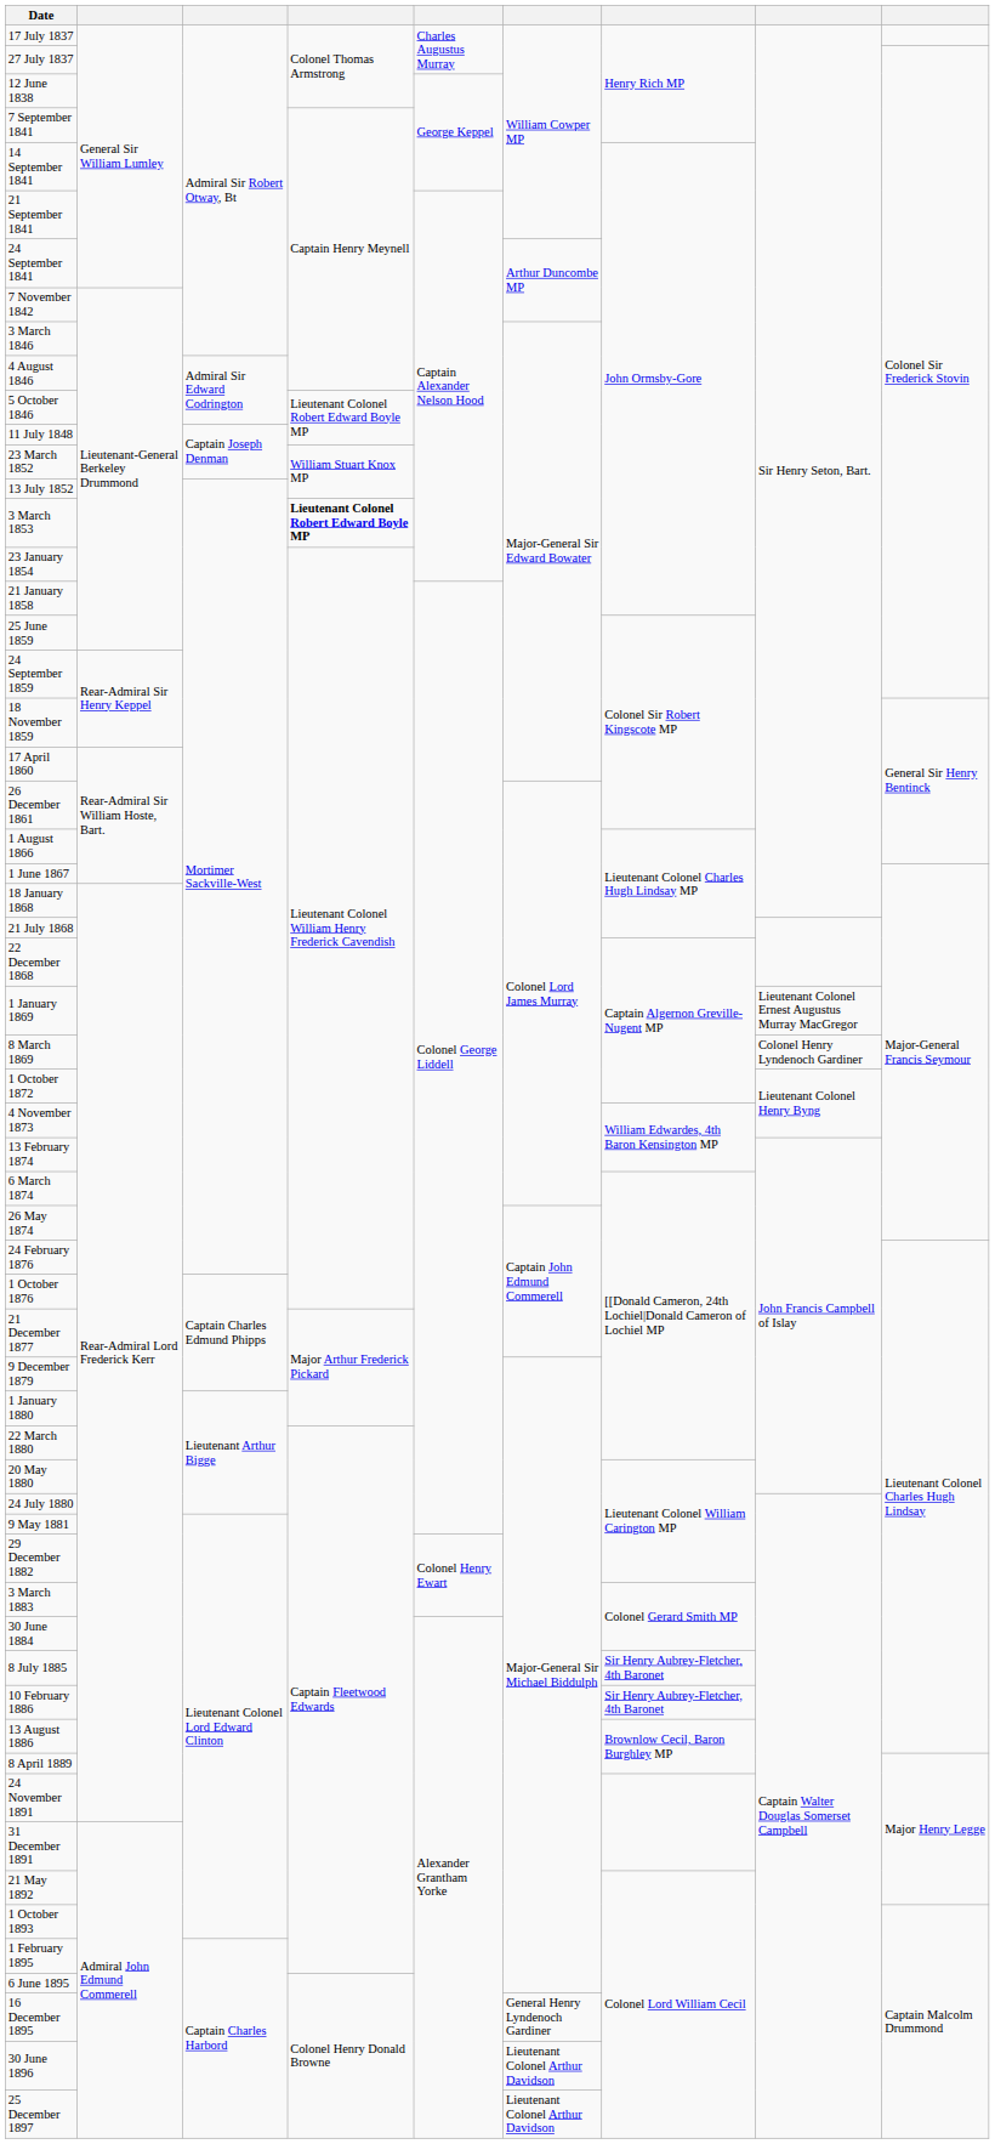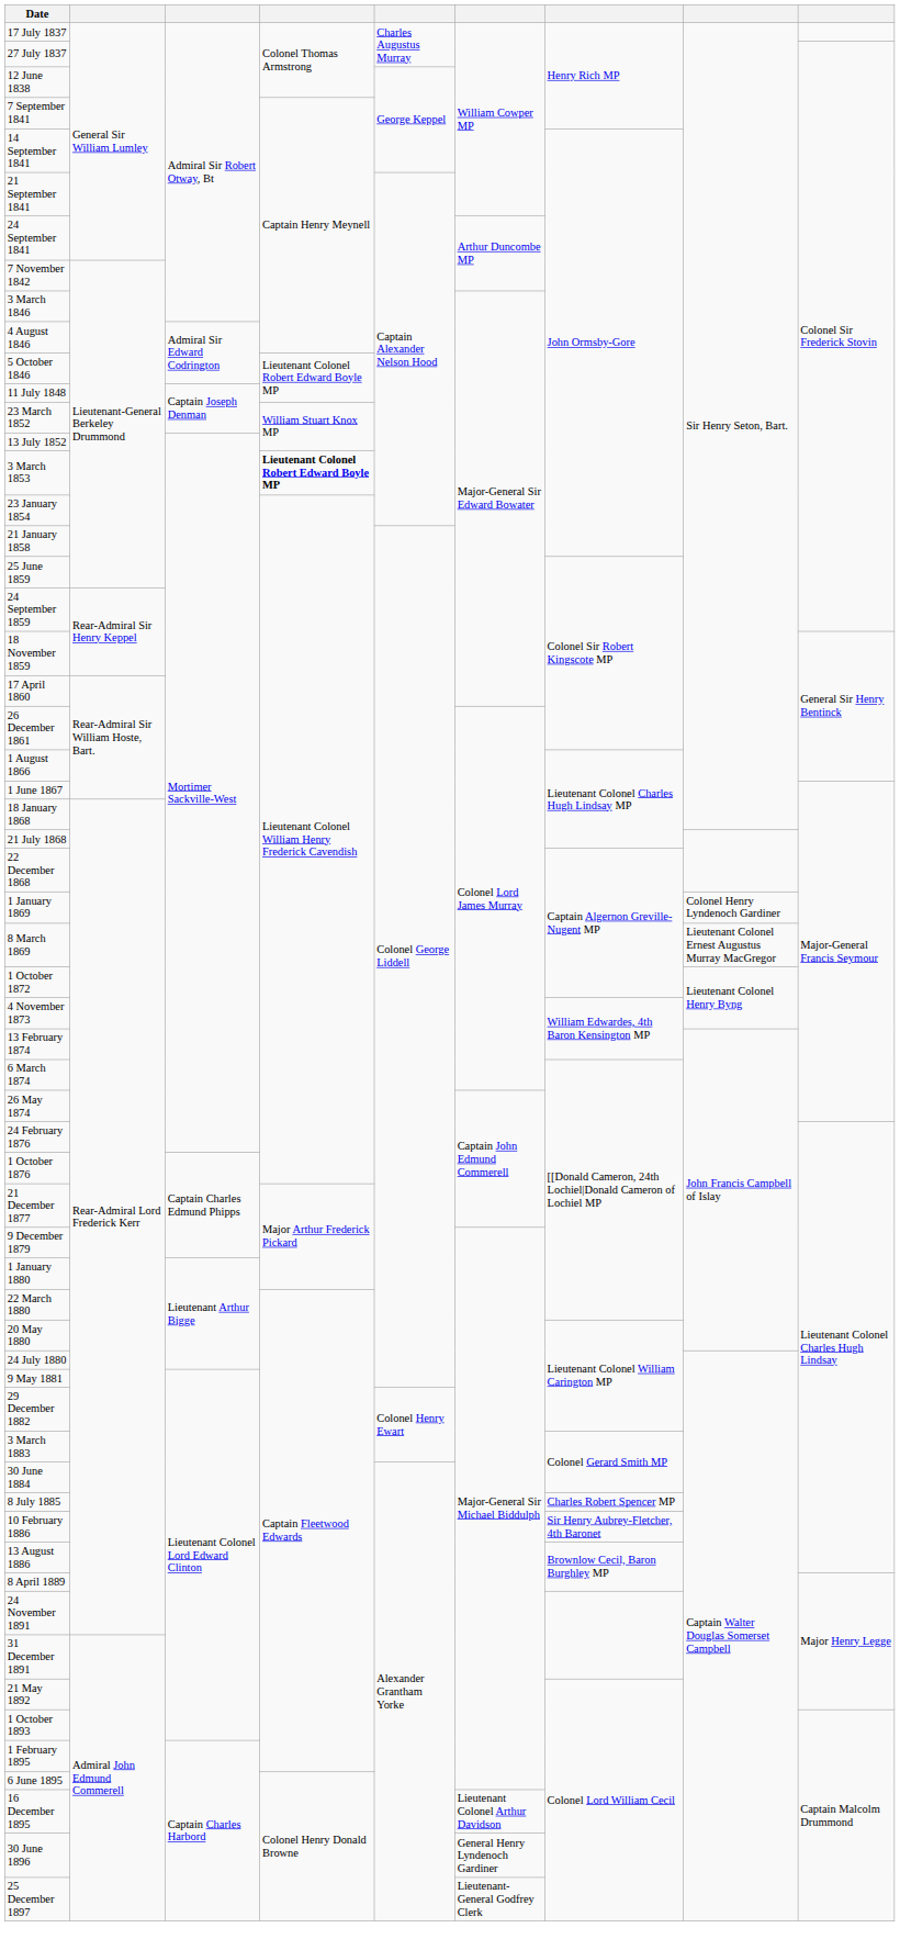 <table class="wikitable">
 <tr>
 <th>Date</th>
 <th></th>
 <th></th>
 <th></th>
 <th></th>
 <th></th>
 <th></th>
 <th></th>
 <th></th>
 </tr>
 <tr>
 <td>17 July 1837</td>
 <td rowspan=7>General Sir <a href='#'>William Lumley</a></td>
 <td rowspan=9>Admiral Sir <a href='#'>Robert Otway</a>, Bt</td>
 <td rowspan=3>Colonel Thomas Armstrong</td>
 <td rowspan=2><a href='#'>Charles Augustus Murray</a></td>
 <td rowspan=6><a href='#'>William Cowper MP</a></td>
 <td rowspan=4><a href='#'>Henry Rich MP</a></td>
 <td rowspan=25>Sir Henry Seton, Bart.</td>
 </tr>
 <tr>
 <td>27 July 1837</td>
 <td rowspan=18>Colonel Sir <a href='#'>Frederick Stovin</a></td>
 </tr>
 <tr>
 <td>12 June 1838</td>
 <td rowspan=3><a href='#'>George Keppel</a></td>
 </tr>
 <tr>
 <td>7 September 1841</td>
 <td rowspan=7>Captain Henry Meynell</td>
 </tr>
 <tr>
 <td>14 September 1841</td>
 <td rowspan=13><a href='#'>John Ormsby-Gore</a></td>
 </tr>
 <tr>
 <td>21 September 1841</td>
 <td rowspan=11>Captain <a href='#'>Alexander Nelson Hood</a></td>
 </tr>
 <tr>
 <td>24 September 1841</td>
 <td rowspan=2><a href='#'>Arthur Duncombe MP</a></td>
 </tr>
 <tr>
 <td>7 November 1842</td>
 <td rowspan=11>Lieutenant-General Berkeley Drummond</td>
 </tr>
 <tr>
 <td>3 March 1846</td>
 <td rowspan=13>Major-General Sir <a href='#'>Edward Bowater</a></td>
 </tr>
 <tr>
 <td>4 August 1846</td>
 <td rowspan=2>Admiral Sir <a href='#'>Edward Codrington</a></td>
 </tr>
 <tr>
 <td>5 October 1846</td>
 <td rowspan=2>Lieutenant Colonel <a href='#'>Robert Edward Boyle</a> MP</td>
 </tr>
 <tr>
 <td>11 July 1848</td>
 <td rowspan=2>Captain <a href='#'>Joseph Denman</a></td>
 </tr>
 <tr>
 <td>23 March 1852</td>
 <td rowspan=2><a href='#'>William Stuart Knox</a> MP</td>
 </tr>
 <tr>
 <td>13 July 1852</td>
 <td rowspan=22><a href='#'>Mortimer Sackville-West</a></td>
 </tr>
 <tr>
 <td>3 March 1853</td>
 <td rowspan=1><strong>Lieutenant Colonel <a href='#'>Robert Edward Boyle</a> MP</strong></td>
 </tr>
 <tr>
 <td>23 January 1854</td>
 <td rowspan=21>Lieutenant Colonel <a href='#'>William Henry Frederick Cavendish</a></td>
 </tr>
 <tr>
 <td>21 January 1858</td>
 <td rowspan=27>Colonel <a href='#'>George Liddell</a></td>
 </tr>
 <tr>
 <td>25 June 1859</td>
 <td rowspan=5>Colonel Sir <a href='#'>Robert Kingscote</a> MP</td>
 </tr>
 <tr>
 <td>24 September 1859</td>
 <td rowspan=2>Rear-Admiral Sir <a href='#'>Henry Keppel</a></td>
 </tr>
 <tr>
 <td>18 November 1859</td>
 <td rowspan=4>General Sir <a href='#'>Henry Bentinck</a></td>
 </tr>
 <tr>
 <td>17 April 1860</td>
 <td rowspan=4>Rear-Admiral Sir William Hoste, Bart.</td>
 </tr>
 <tr>
 <td>26 December 1861</td>
 <td rowspan=12>Colonel <a href='#'>Lord James Murray</a></td>
 </tr>
 <tr>
 <td>1 August 1866</td>
 <td rowspan=4>Lieutenant Colonel <a href='#'>Charles Hugh Lindsay</a> MP</td>
 </tr>
 <tr>
 <td>1 June 1867</td>
 <td rowspan=11>Major-General <a href='#'>Francis Seymour</a></td>
 </tr>
 <tr>
 <td>18 January 1868</td>
 <td rowspan=27>Rear-Admiral Lord Frederick Kerr</td>
 </tr>
 <tr>
 <td>21 July 1868</td>
 <td rowspan=2></td>
 </tr>
 <tr>
 <td>22 December 1868</td>
 <td rowspan=4>Captain <a href='#'>Algernon Greville-Nugent</a> MP</td>
 </tr>
 <tr>
 <td>1 January 1869</td>
-<td rowspan=1>Lieutenant Colonel Ernest Augustus Murray MacGregor</td>
+<td rowspan=1>Colonel Henry Lyndenoch Gardiner</td>
 </tr>
 <tr>
 <td>8 March 1869</td>
-<td rowspan=1>Colonel Henry Lyndenoch Gardiner</td>
+<td rowspan=1>Lieutenant Colonel Ernest Augustus Murray MacGregor</td>
 </tr>
 <tr>
 <td>1 October 1872</td>
 <td rowspan=2>Lieutenant Colonel <a href='#'>Henry Byng</a></td>
 </tr>
 <tr>
 <td>4 November 1873</td>
 <td rowspan=2><a href='#'>William Edwardes, 4th Baron Kensington</a> MP</td>
 </tr>
 <tr>
 <td>13 February 1874</td>
 <td rowspan=10><a href='#'>John Francis Campbell</a> of Islay</td>
 </tr>
 <tr>
 <td>6 March 1874</td>
 <td rowspan=8>[[Donald Cameron, 24th Lochiel|Donald Cameron of Lochiel MP</td>
 </tr>
 <tr>
 <td>26 May 1874</td>
 <td rowspan=4>Captain <a href='#'>John Edmund Commerell</a></td>
 </tr>
 <tr>
 <td>24 February 1876</td>
 <td rowspan=15>Lieutenant Colonel <a href='#'>Charles Hugh Lindsay</a></td>
 </tr>
 <tr>
 <td>1 October 1876</td>
 <td rowspan=3>Captain Charles Edmund Phipps</td>
 </tr>
 <tr>
 <td>21 December 1877</td>
 <td rowspan=3>Major <a href='#'>Arthur Frederick Pickard</a></td>
 </tr>
 <tr>
 <td>9 December 1879</td>
 <td rowspan=19>Major-General Sir <a href='#'>Michael Biddulph</a></td>
 </tr>
 <tr>
 <td>1 January 1880</td>
 <td rowspan=4>Lieutenant <a href='#'>Arthur Bigge</a></td>
 </tr>
 <tr>
 <td>22 March 1880</td>
 <td rowspan=16>Captain <a href='#'>Fleetwood Edwards</a></td>
 </tr>
 <tr>
 <td>20 May 1880</td>
 <td rowspan=4>Lieutenant Colonel <a href='#'>William Carington</a> MP</td>
 </tr>
 <tr>
 <td>24 July 1880</td>
 <td rowspan=18>Captain <a href='#'>Walter Douglas Somerset Campbell</a></td>
 </tr>
 <tr>
 <td>9 May 1881</td>
 <td rowspan=12>Lieutenant Colonel <a href='#'>Lord Edward Clinton</a></td>
 </tr>
 <tr>
 <td>29 December 1882</td>
 <td rowspan=2>Colonel <a href='#'>Henry Ewart</a></td>
 </tr>
 <tr>
 <td>3 March 1883</td>
 <td rowspan=2>Colonel <a href='#'>Gerard Smith MP</a></td>
 </tr>
 <tr>
 <td>30 June 1884</td>
 <td rowspan=14>Alexander Grantham Yorke</td>
 </tr>
 <tr>
 <td>8 July 1885</td>
-<td rowspan=1><a href='#'>Sir Henry Aubrey-Fletcher, 4th Baronet</a></td>
+<td rowspan=1><a href='#'>Charles Robert Spencer</a> MP</td>
 </tr>
 <tr>
 <td>10 February 1886</td>
 <td rowspan=1><a href='#'>Sir Henry Aubrey-Fletcher, 4th Baronet</a></td>
 </tr>
 <tr>
 <td>13 August 1886</td>
 <td rowspan=2><a href='#'>Brownlow Cecil, Baron Burghley</a> MP</td>
 </tr>
 <tr>
 <td>8 April 1889</td>
 <td rowspan=4>Major <a href='#'>Henry Legge</a></td>
 </tr>
 <tr>
 <td>24 November 1891</td>
 <td rowspan=2></td>
 </tr>
 <tr>
 <td>31 December 1891</td>
 <td rowspan=8>Admiral <a href='#'>John Edmund Commerell</a></td>
 </tr>
 <tr>
 <td>21 May 1892</td>
 <td rowspan=7>Colonel <a href='#'>Lord William Cecil</a></td>
 </tr>
 <tr>
 <td>1 October 1893</td>
 <td rowspan=6>Captain Malcolm Drummond</td>
 </tr>
 <tr>
 <td>1 February 1895</td>
 <td rowspan=5>Captain <a href='#'>Charles Harbord</a></td>
 </tr>
 <tr>
 <td>6 June 1895</td>
 <td rowspan=4>Colonel Henry Donald Browne</td>
 </tr>
 <tr>
 <td>16 December 1895</td>
+<td rowspan=1>Lieutenant Colonel <a href='#'>Arthur Davidson</a></td>
+</tr>
+<tr>
+<td>30 June 1896</td>
 <td rowspan=1>General Henry Lyndenoch Gardiner</td>
 </tr>
 <tr>
-<td>30 June 1896</td>
-<td rowspan=1>Lieutenant Colonel <a href='#'>Arthur Davidson</a></td>
-</tr>
-<tr>
 <td>25 December 1897</td>
-<td rowspan=1>Lieutenant Colonel <a href='#'>Arthur Davidson</a></td>
+<td rowspan=1>Lieutenant-General Godfrey Clerk</td>
 </tr>
 </table>
